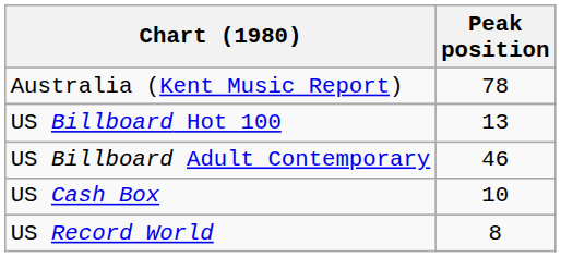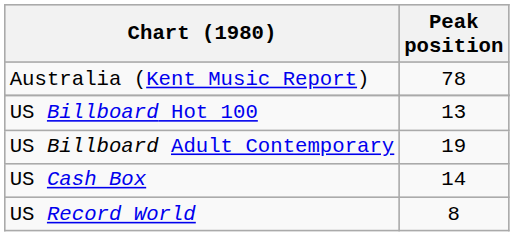 <table class="wikitable sortable">
 <tr>
 <th>Chart (1980)</th>
 <th>Peak<br>position</th>
 </tr>
 <tr>
 <td>Australia (<a href='#'>Kent Music Report</a>)</td>
 <td align="center">78</td>
 </tr>
 <tr>
 </tr>
 <tr>
 </tr>
 <tr>
 </tr>
 <tr>
 </tr>
 <tr>
 </tr>
 <tr>
 </tr>
 <tr>
 </tr>
 <tr>
 <td>US <a href='#'><em>Billboard</em> Hot 100</a></td>
 <td align="center">13</td>
 </tr>
 <tr>
 <td>US <em>Billboard</em> <a href='#'>Adult Contemporary</a></td>
-<td align="center">46</td>
+<td align="center">19</td>
 </tr>
 <tr>
 <td>US <em><a href='#'>Cash Box</a></em></td>
-<td align="center">10</td>
+<td align="center">14</td>
 </tr>
 <tr>
 <td>US <em><a href='#'>Record World</a></em></td>
 <td align="center">8</td>
 </tr>
 </table>
